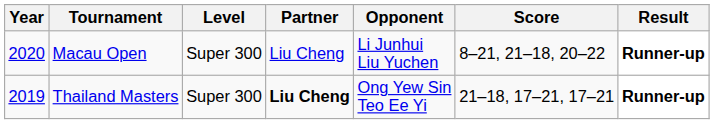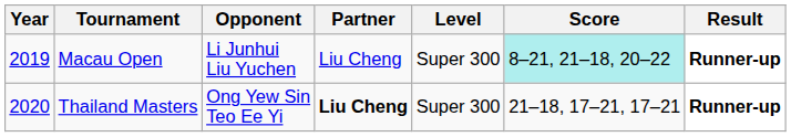 <table class="sortable wikitable" style="font-size: 90%;">
 <tr>
 <th>Year</th>
 <th>Tournament</th>
+<th>Opponent</th>
+<th>Partner</th>
 <th>Level</th>
-<th>Partner</th>
-<th>Opponent</th>
 <th>Score</th>
 <th>Result</th>
 </tr>
 <tr>
-<td align="center"><a href='#'>2020</a></td>
+<td align="center"><a href='#'>2019</a></td>
 <td align="left"><a href='#'>Macau Open</a></td>
+<td align="left"> <a href='#'>Li Junhui</a> <br>  <a href='#'>Liu Yuchen</a></td>
+<td align="left"> <a href='#'>Liu Cheng</a></td>
 <td align="left">Super 300</td>
-<td align="left"> <a href='#'>Liu Cheng</a></td>
-<td align="left"> <a href='#'>Li Junhui</a> <br>  <a href='#'>Liu Yuchen</a></td>
-<td align="left">8–21, 21–18, 20–22</td>
+<td align="left" style="background: paleturquoise;">8–21, 21–18, 20–22</td>
 <td style="text-align:left; background:white"> <strong>Runner-up</strong></td>
 </tr>
 <tr>
-<td align="center"><a href='#'>2019</a></td>
+<td align="center"><a href='#'>2020</a></td>
 <td align="left"><a href='#'>Thailand Masters</a></td>
+<td align="left"> <a href='#'>Ong Yew Sin</a> <br>  <a href='#'>Teo Ee Yi</a></td>
+<td align="left"><strong> Liu Cheng</strong></td>
 <td align="left">Super 300</td>
-<td align="left"><strong> Liu Cheng</strong></td>
-<td align="left"> <a href='#'>Ong Yew Sin</a> <br>  <a href='#'>Teo Ee Yi</a></td>
 <td align="left">21–18, 17–21, 17–21</td>
 <td style="text-align:left; background:white"> <strong>Runner-up</strong></td>
 </tr>
 </table>
